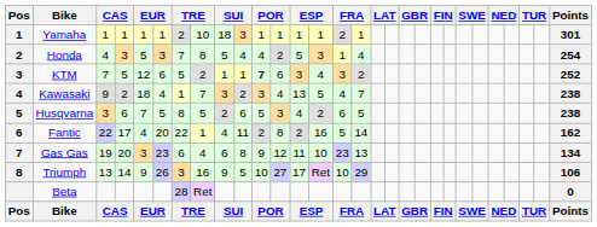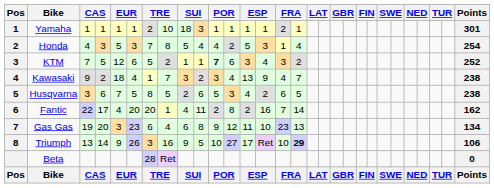 <table class="wikitable" style="font-size: 80%; text-align:center">
 <tr valign="top">
 <th valign="middle">Pos</th>
 <th valign="middle">Bike</th>
 <th colspan=2><a href='#'>CAS</a><br></th>
 <th colspan=2><a href='#'>EUR</a><br></th>
 <th colspan=2><a href='#'>TRE</a><br></th>
 <th colspan=2><a href='#'>SUI</a><br></th>
 <th colspan=2><a href='#'>POR</a><br></th>
 <th colspan=2><a href='#'>ESP</a><br></th>
 <th colspan=2><a href='#'>FRA</a><br></th>
 <th colspan=2><a href='#'>LAT</a><br></th>
 <th colspan=2><a href='#'>GBR</a><br></th>
 <th colspan=2><a href='#'>FIN</a><br></th>
 <th colspan=2><a href='#'>SWE</a><br></th>
 <th colspan=2><a href='#'>NED</a><br></th>
 <th colspan=2><a href='#'>TUR</a><br></th>
 <th valign="middle">Points</th>
 </tr>
 <tr>
 <th>1</th>
 <td><a href='#'>Yamaha</a></td>
 <td style="background:#ffffbf;">1</td>
 <td style="background:#ffffbf;">1</td>
 <td style="background:#ffffbf;">1</td>
 <td style="background:#ffffbf;">1</td>
 <td style="background:#dfdfdf;">2</td>
 <td style="background:#dfffdf;">10</td>
 <td style="background:#dfffdf;">18</td>
 <td style="background:#ffdf9f;">3</td>
 <td style="background:#ffffbf;">1</td>
 <td style="background:#ffffbf;">1</td>
 <td style="background:#ffffbf;">1</td>
 <td style="background:#ffffbf;">1</td>
 <td style="background:#dfdfdf;">2</td>
 <td style="background:#ffffbf;">1</td>
 <td></td>
 <td></td>
 <td></td>
 <td></td>
 <td></td>
 <td></td>
 <td></td>
 <td></td>
 <td></td>
 <td></td>
 <td></td>
 <td></td>
 <th>301</th>
 </tr>
 <tr>
 <th>2</th>
 <td><a href='#'>Honda</a></td>
 <td style="background:#dfffdf;">4</td>
 <td style="background:#ffdf9f;">3</td>
 <td style="background:#dfffdf;">5</td>
 <td style="background:#ffdf9f;">3</td>
 <td style="background:#dfffdf;">7</td>
 <td style="background:#dfffdf;">8</td>
 <td style="background:#dfffdf;">5</td>
 <td style="background:#dfffdf;">4</td>
 <td style="background:#dfffdf;">4</td>
 <td style="background:#dfdfdf;">2</td>
 <td style="background:#dfffdf;">5</td>
 <td style="background:#ffdf9f;">3</td>
 <td style="background:#ffffbf;">1</td>
 <td style="background:#dfffdf;">4</td>
 <td></td>
 <td></td>
 <td></td>
 <td></td>
 <td></td>
 <td></td>
 <td></td>
 <td></td>
 <td></td>
 <td></td>
 <td></td>
 <td></td>
 <th>254</th>
 </tr>
 <tr>
 <th>3</th>
 <td><a href='#'>KTM</a></td>
 <td style="background:#dfffdf;">7</td>
 <td style="background:#dfffdf;">5</td>
 <td style="background:#dfffdf;">12</td>
 <td style="background:#dfffdf;">6</td>
 <td style="background:#dfffdf;">5</td>
 <td style="background:#dfdfdf;">2</td>
 <td style="background:#ffffbf;">1</td>
 <td style="background:#ffffbf;">1</td>
 <td style="background:#dfffdf;"><strong>7</strong></td>
 <td style="background:#dfffdf;">6</td>
 <td style="background:#ffdf9f;">3</td>
 <td style="background:#dfffdf;">4</td>
 <td style="background:#ffdf9f;">3</td>
 <td style="background:#dfdfdf;">2</td>
 <td></td>
 <td></td>
 <td></td>
 <td></td>
 <td></td>
 <td></td>
 <td></td>
 <td></td>
 <td></td>
 <td></td>
 <td></td>
 <td></td>
 <th>252</th>
 </tr>
 <tr>
 <th>4</th>
 <td><a href='#'>Kawasaki</a></td>
 <td style="background:#dfdfdf;">9</td>
 <td style="background:#dfdfdf;">2</td>
 <td style="background:#dfffdf;">18</td>
 <td style="background:#dfffdf;">4</td>
 <td style="background:#ffffbf;">1</td>
 <td style="background:#dfffdf;">7</td>
 <td style="background:#ffdf9f;">3</td>
 <td style="background:#dfdfdf;">2</td>
 <td style="background:#ffdf9f;">3</td>
 <td style="background:#dfffdf;">4</td>
 <td style="background:#dfffdf;">13</td>
-<td style="background:#dfffdf;">5</td>
+<td style="background:#dfffdf;">9</td>
 <td style="background:#dfffdf;">4</td>
 <td style="background:#dfffdf;">7</td>
 <td></td>
 <td></td>
 <td></td>
 <td></td>
 <td></td>
 <td></td>
 <td></td>
 <td></td>
 <td></td>
 <td></td>
 <td></td>
 <td></td>
 <th>238</th>
 </tr>
 <tr>
 <th>5</th>
 <td><a href='#'>Husqvarna</a></td>
 <td style="background:#ffdf9f;">3</td>
 <td style="background:#dfffdf;">6</td>
 <td style="background:#dfffdf;">7</td>
 <td style="background:#dfffdf;">5</td>
 <td style="background:#dfffdf;">8</td>
 <td style="background:#dfffdf;">5</td>
 <td style="background:#dfdfdf;">2</td>
 <td style="background:#dfffdf;">6</td>
 <td style="background:#dfffdf;">5</td>
 <td style="background:#ffdf9f;">3</td>
 <td style="background:#dfffdf;">4</td>
 <td style="background:#dfdfdf;">2</td>
 <td style="background:#dfffdf;">6</td>
 <td style="background:#dfffdf;">5</td>
 <td></td>
 <td></td>
 <td></td>
 <td></td>
 <td></td>
 <td></td>
 <td></td>
 <td></td>
 <td></td>
 <td></td>
 <td></td>
 <td></td>
 <th>238</th>
 </tr>
 <tr>
 <th>6</th>
 <td><a href='#'>Fantic</a></td>
 <td style="background:#cfcfff;">22</td>
 <td style="background:#dfffdf;">17</td>
 <td style="background:#dfffdf;">4</td>
 <td style="background:#dfffdf;">20</td>
-<td style="background:#dfffdf;">22</td>
+<td style="background:#dfffdf;">20</td>
 <td style="background:#ffffbf;">1</td>
 <td style="background:#dfffdf;">4</td>
 <td style="background:#dfffdf;">11</td>
 <td style="background:#dfdfdf;">2</td>
 <td style="background:#dfffdf;">8</td>
 <td style="background:#dfdfdf;">2</td>
 <td style="background:#dfffdf;">16</td>
-<td style="background:#dfffdf;">5</td>
+<td style="background:#dfffdf;">7</td>
 <td style="background:#dfffdf;">14</td>
 <td></td>
 <td></td>
 <td></td>
 <td></td>
 <td></td>
 <td></td>
 <td></td>
 <td></td>
 <td></td>
 <td></td>
 <td></td>
 <td></td>
 <th>162</th>
 </tr>
 <tr>
 <th>7</th>
 <td><a href='#'>Gas Gas</a></td>
 <td style="background:#dfffdf;">19</td>
 <td style="background:#dfffdf;">20</td>
 <td style="background:#ffdf9f;">3</td>
 <td style="background:#cfcfff;">23</td>
 <td style="background:#dfffdf;">6</td>
 <td style="background:#dfffdf;">4</td>
 <td style="background:#dfffdf;">6</td>
 <td style="background:#dfffdf;">8</td>
 <td style="background:#dfffdf;">9</td>
 <td style="background:#dfffdf;">12</td>
 <td style="background:#dfffdf;">11</td>
 <td style="background:#dfffdf;">10</td>
 <td style="background:#cfcfff;">23</td>
 <td style="background:#dfffdf;">13</td>
 <td></td>
 <td></td>
 <td></td>
 <td></td>
 <td></td>
 <td></td>
 <td></td>
 <td></td>
 <td></td>
 <td></td>
 <td></td>
 <td></td>
 <th>134</th>
 </tr>
 <tr>
 <th>8</th>
 <td><a href='#'>Triumph</a></td>
 <td style="background:#dfffdf;">13</td>
 <td style="background:#dfffdf;">14</td>
 <td style="background:#dfffdf;">9</td>
 <td style="background:#cfcfff;">26</td>
 <td style="background:#ffdf9f;">3</td>
 <td style="background:#dfffdf;">16</td>
 <td style="background:#dfffdf;">9</td>
 <td style="background:#dfffdf;">5</td>
 <td style="background:#dfffdf;">10</td>
 <td style="background:#cfcfff;">27</td>
 <td style="background:#dfffdf;">17</td>
 <td style="background:#efcfff;">Ret</td>
 <td style="background:#dfffdf;">10</td>
-<td style="background:#cfcfff;">29</td>
+<td style="background:#cfcfff;"><strong>29</strong></td>
 <td></td>
 <td></td>
 <td></td>
 <td></td>
 <td></td>
 <td></td>
 <td></td>
 <td></td>
 <td></td>
 <td></td>
 <td></td>
 <td></td>
 <th>106</th>
 </tr>
 <tr>
 <th></th>
 <td><a href='#'>Beta</a></td>
 <td></td>
 <td></td>
 <td></td>
 <td></td>
 <td style="background:#cfcfff;">28</td>
 <td style="background:#efcfff;">Ret</td>
 <td></td>
 <td></td>
 <td></td>
 <td></td>
 <td></td>
 <td></td>
 <td></td>
 <td></td>
 <td></td>
 <td></td>
 <td></td>
 <td></td>
 <td></td>
 <td></td>
 <td></td>
 <td></td>
 <td></td>
 <td></td>
 <td></td>
 <td></td>
 <th>0</th>
 </tr>
 <tr valign="top">
 <th valign="middle">Pos</th>
 <th valign="middle">Bike</th>
 <th colspan=2><a href='#'>CAS</a><br></th>
 <th colspan=2><a href='#'>EUR</a><br></th>
 <th colspan=2><a href='#'>TRE</a><br></th>
 <th colspan=2><a href='#'>SUI</a><br></th>
 <th colspan=2><a href='#'>POR</a><br></th>
 <th colspan=2><a href='#'>ESP</a><br></th>
 <th colspan=2><a href='#'>FRA</a><br></th>
 <th colspan=2><a href='#'>LAT</a><br></th>
 <th colspan=2><a href='#'>GBR</a><br></th>
 <th colspan=2><a href='#'>FIN</a><br></th>
 <th colspan=2><a href='#'>SWE</a><br></th>
 <th colspan=2><a href='#'>NED</a><br></th>
 <th colspan=2><a href='#'>TUR</a><br></th>
 <th valign="middle">Points</th>
 </tr>
 </table>
